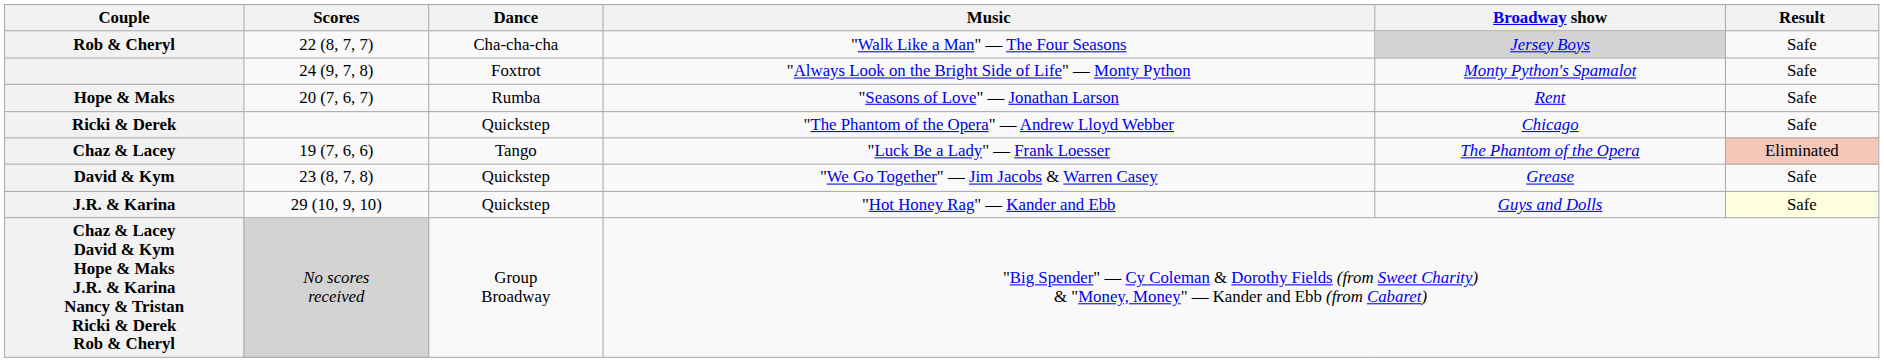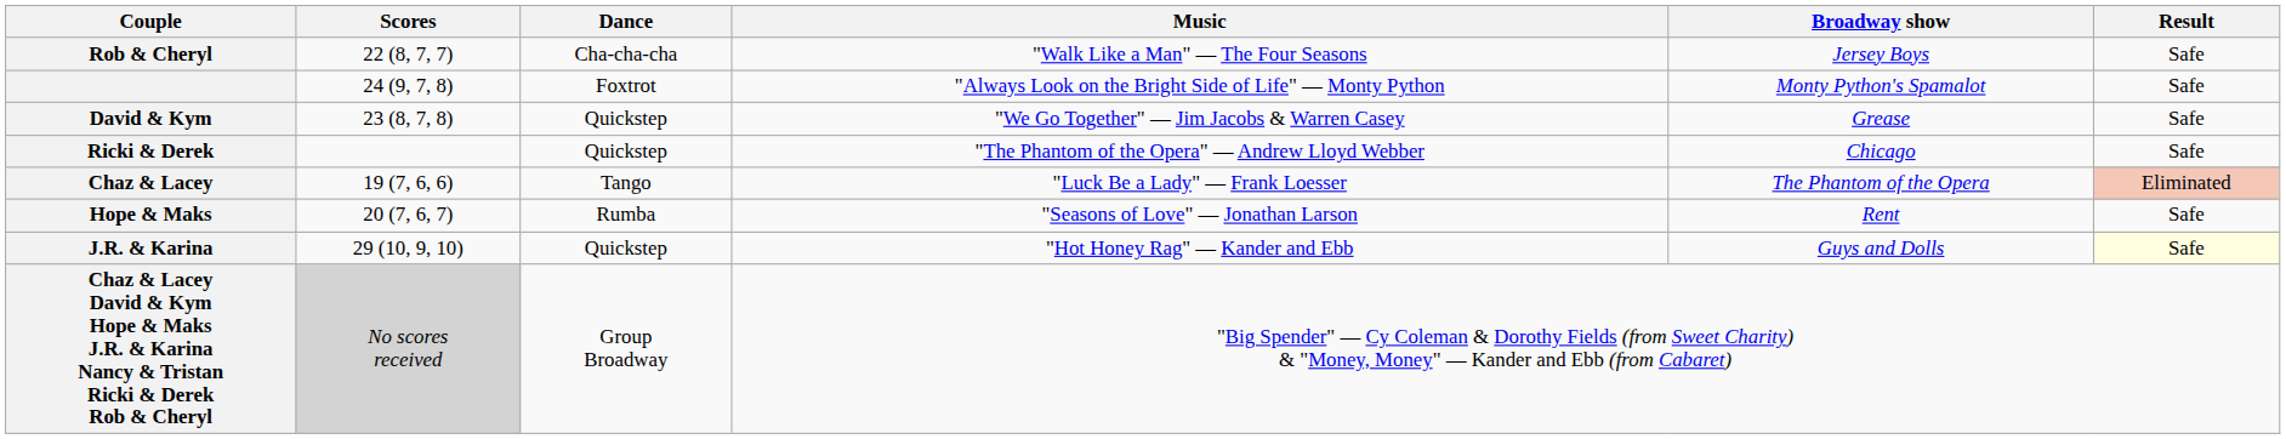 <table class="wikitable sortable" style="text-align:center; width:90%">
 <tr>
 <th scope="col">Couple</th>
 <th scope="col">Scores</th>
 <th scope="col" class="unsortable">Dance</th>
 <th scope="col" class="unsortable">Music</th>
 <th scope="col" class="unsortable"><a href='#'>Broadway</a> show</th>
 <th scope="col" class="unsortable">Result</th>
 </tr>
 <tr>
 <th scope="row">Rob & Cheryl</th>
 <td>22 (8, 7, 7)</td>
 <td>Cha-cha-cha</td>
 <td>"<a href='#'>Walk Like a Man</a>" — <a href='#'>The Four Seasons</a></td>
-<td style="background: lightgrey;"><em><a href='#'>Jersey Boys</a></em></td>
+<td><em><a href='#'>Jersey Boys</a></em></td>
 <td>Safe</td>
 </tr>
 <tr>
 <th scope="row"></th>
 <td>24 (9, 7, 8)</td>
 <td>Foxtrot</td>
 <td>"<a href='#'>Always Look on the Bright Side of Life</a>" — <a href='#'>Monty Python</a></td>
 <td><em><a href='#'>Monty Python's Spamalot</a></em></td>
 <td>Safe</td>
 </tr>
 <tr>
-<th scope="row">Hope & Maks</th>
-<td>20 (7, 6, 7)</td>
-<td>Rumba</td>
-<td>"<a href='#'>Seasons of Love</a>" — <a href='#'>Jonathan Larson</a></td>
-<td><em><a href='#'>Rent</a></em></td>
+<th scope="row">David & Kym</th>
+<td>23 (8, 7, 8)</td>
+<td>Quickstep</td>
+<td>"<a href='#'>We Go Together</a>" — <a href='#'>Jim Jacobs</a> & <a href='#'>Warren Casey</a></td>
+<td><em><a href='#'>Grease</a></em></td>
 <td>Safe</td>
 </tr>
 <tr>
 <th scope="row">Ricki & Derek</th>
 <td></td>
 <td>Quickstep</td>
 <td>"<a href='#'>The Phantom of the Opera</a>" — <a href='#'>Andrew Lloyd Webber</a></td>
 <td><em><a href='#'>Chicago</a></em></td>
 <td>Safe</td>
 </tr>
 <tr>
 <th scope="row">Chaz & Lacey</th>
 <td>19 (7, 6, 6)</td>
 <td>Tango</td>
 <td>"<a href='#'>Luck Be a Lady</a>" — <a href='#'>Frank Loesser</a></td>
 <td><em><a href='#'>The Phantom of the Opera</a></em></td>
 <td bgcolor=f4c7b8>Eliminated</td>
 </tr>
 <tr>
-<th scope="row">David & Kym</th>
-<td>23 (8, 7, 8)</td>
-<td>Quickstep</td>
-<td>"<a href='#'>We Go Together</a>" — <a href='#'>Jim Jacobs</a> & <a href='#'>Warren Casey</a></td>
-<td><em><a href='#'>Grease</a></em></td>
+<th scope="row">Hope & Maks</th>
+<td>20 (7, 6, 7)</td>
+<td>Rumba</td>
+<td>"<a href='#'>Seasons of Love</a>" — <a href='#'>Jonathan Larson</a></td>
+<td><em><a href='#'>Rent</a></em></td>
 <td>Safe</td>
 </tr>
 <tr>
 <th scope="row">J.R. & Karina</th>
 <td>29 (10, 9, 10)</td>
 <td>Quickstep</td>
 <td>"<a href='#'>Hot Honey Rag</a>" — <a href='#'>Kander and Ebb</a></td>
 <td><em><a href='#'>Guys and Dolls</a></em></td>
 <td style="background: lightyellow;">Safe</td>
 </tr>
 <tr>
 <th scope="row">Chaz & Lacey<br>David & Kym<br>Hope & Maks<br>J.R. & Karina<br>Nancy & Tristan<br>Ricki & Derek<br>Rob & Cheryl</th>
 <td bgcolor="lightgray"><em>No scores<br>received</em></td>
 <td>Group<br>Broadway</td>
 <td colspan="3">"<a href='#'>Big Spender</a>" — <a href='#'>Cy Coleman</a> & <a href='#'>Dorothy Fields</a> <em>(from <a href='#'>Sweet Charity</a>)</em><br>& "<a href='#'>Money, Money</a>" — Kander and Ebb <em>(from <a href='#'>Cabaret</a>)</em></td>
 </tr>
 </table>
